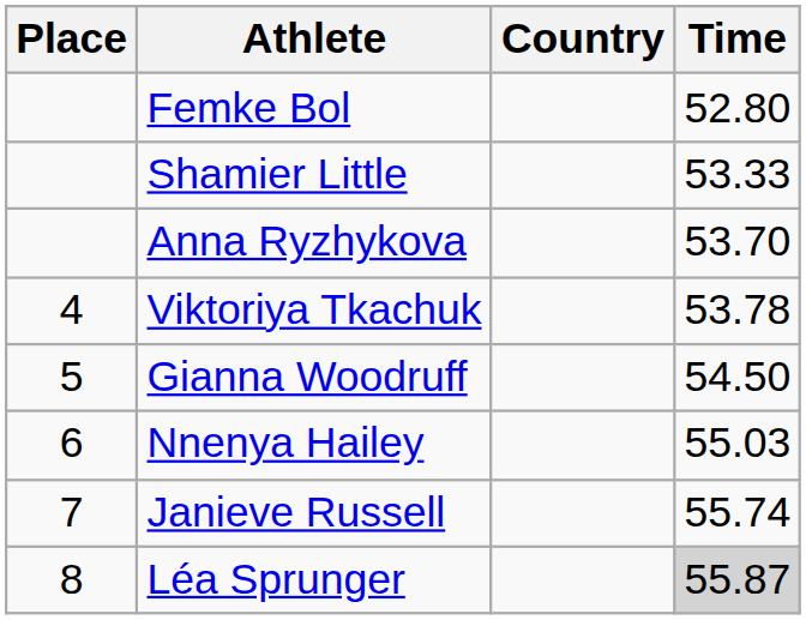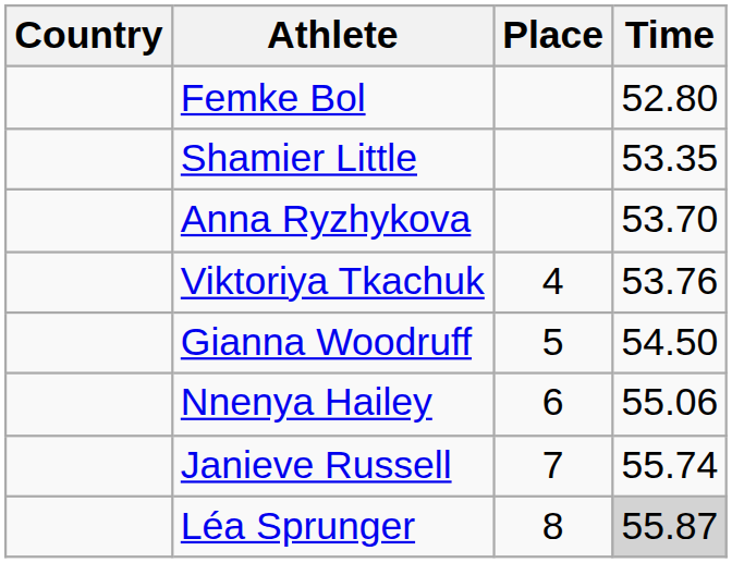 <table class="wikitable">
 <tr>
+<th>Country</th>
+<th>Athlete</th>
 <th>Place</th>
-<th>Athlete</th>
-<th>Country</th>
 <th>Time</th>
 </tr>
 <tr>
+<td></td>
+<td><a href='#'>Femke Bol</a></td>
 <td align=center></td>
-<td><a href='#'>Femke Bol</a></td>
-<td></td>
 <td>52.80</td>
 </tr>
 <tr>
+<td></td>
+<td><a href='#'>Shamier Little</a></td>
 <td align=center></td>
-<td><a href='#'>Shamier Little</a></td>
-<td></td>
-<td>53.33</td>
+<td>53.35</td>
 </tr>
 <tr>
+<td></td>
+<td><a href='#'>Anna Ryzhykova</a></td>
 <td align=center></td>
-<td><a href='#'>Anna Ryzhykova</a></td>
-<td></td>
 <td>53.70</td>
 </tr>
 <tr>
+<td></td>
+<td><a href='#'>Viktoriya Tkachuk</a></td>
 <td align=center>4</td>
-<td><a href='#'>Viktoriya Tkachuk</a></td>
-<td></td>
-<td>53.78</td>
+<td>53.76</td>
 </tr>
 <tr>
+<td></td>
+<td><a href='#'>Gianna Woodruff</a></td>
 <td align=center>5</td>
-<td><a href='#'>Gianna Woodruff</a></td>
-<td></td>
 <td>54.50</td>
 </tr>
 <tr>
+<td></td>
+<td><a href='#'>Nnenya Hailey</a></td>
 <td align=center>6</td>
-<td><a href='#'>Nnenya Hailey</a></td>
-<td></td>
-<td>55.03</td>
+<td>55.06</td>
 </tr>
 <tr>
+<td></td>
+<td><a href='#'>Janieve Russell</a></td>
 <td align=center>7</td>
-<td><a href='#'>Janieve Russell</a></td>
-<td></td>
 <td>55.74</td>
 </tr>
 <tr>
+<td></td>
+<td><a href='#'>Léa Sprunger</a></td>
 <td align=center>8</td>
-<td><a href='#'>Léa Sprunger</a></td>
-<td></td>
 <td style="background: lightgrey;">55.87</td>
 </tr>
 </table>
